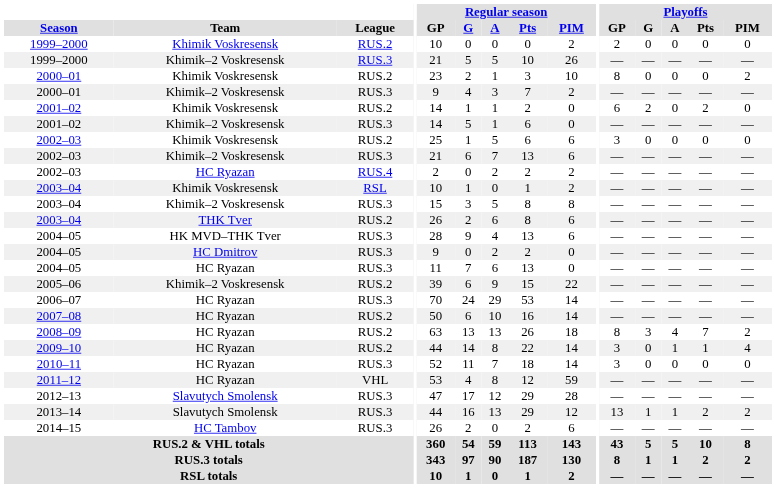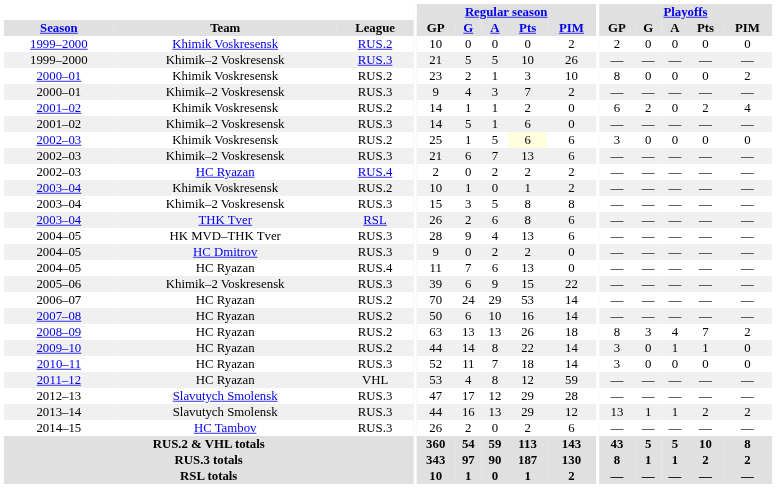 <table border="0" cellpadding="1" cellspacing="0" style="text-align:center; width:60em">
 <tr bgcolor="#e0e0e0">
 <th colspan="3" bgcolor="#ffffff"></th>
 <th rowspan="99" bgcolor="#ffffff"></th>
 <th colspan="5"><a href='#'>Regular season</a></th>
 <th rowspan="99" bgcolor="#ffffff"></th>
 <th colspan="5"><a href='#'>Playoffs</a></th>
 </tr>
 <tr bgcolor="#e0e0e0">
 <th><a href='#'>Season</a></th>
 <th>Team</th>
 <th>League</th>
 <th>GP</th>
 <th><a href='#'>G</a></th>
 <th><a href='#'>A</a></th>
 <th><a href='#'>Pts</a></th>
 <th><a href='#'>PIM</a></th>
 <th>GP</th>
 <th>G</th>
 <th>A</th>
 <th>Pts</th>
 <th>PIM</th>
 </tr>
 <tr>
 <td><a href='#'>1999–2000</a></td>
 <td><a href='#'>Khimik Voskresensk</a></td>
 <td><a href='#'>RUS.2</a></td>
 <td>10</td>
 <td>0</td>
 <td>0</td>
 <td>0</td>
 <td>2</td>
 <td>2</td>
 <td>0</td>
 <td>0</td>
 <td>0</td>
 <td>0</td>
 </tr>
 <tr bgcolor="#f0f0f0">
 <td>1999–2000</td>
 <td>Khimik–2 Voskresensk</td>
 <td><a href='#'>RUS.3</a></td>
 <td>21</td>
 <td>5</td>
 <td>5</td>
 <td>10</td>
 <td>26</td>
 <td>—</td>
 <td>—</td>
 <td>—</td>
 <td>—</td>
 <td>—</td>
 </tr>
 <tr>
 <td><a href='#'>2000–01</a></td>
 <td>Khimik Voskresensk</td>
 <td>RUS.2</td>
 <td>23</td>
 <td>2</td>
 <td>1</td>
 <td>3</td>
 <td>10</td>
 <td>8</td>
 <td>0</td>
 <td>0</td>
 <td>0</td>
 <td>2</td>
 </tr>
 <tr bgcolor="#f0f0f0">
 <td>2000–01</td>
 <td>Khimik–2 Voskresensk</td>
 <td>RUS.3</td>
 <td>9</td>
 <td>4</td>
 <td>3</td>
 <td>7</td>
 <td>2</td>
 <td>—</td>
 <td>—</td>
 <td>—</td>
 <td>—</td>
 <td>—</td>
 </tr>
 <tr>
 <td><a href='#'>2001–02</a></td>
 <td>Khimik Voskresensk</td>
 <td>RUS.2</td>
 <td>14</td>
 <td>1</td>
 <td>1</td>
 <td>2</td>
 <td>0</td>
 <td>6</td>
 <td>2</td>
 <td>0</td>
 <td>2</td>
-<td>0</td>
+<td>4</td>
 </tr>
 <tr bgcolor="#f0f0f0">
 <td>2001–02</td>
 <td>Khimik–2 Voskresensk</td>
 <td>RUS.3</td>
 <td>14</td>
 <td>5</td>
 <td>1</td>
 <td>6</td>
 <td>0</td>
 <td>—</td>
 <td>—</td>
 <td>—</td>
 <td>—</td>
 <td>—</td>
 </tr>
 <tr>
 <td><a href='#'>2002–03</a></td>
 <td>Khimik Voskresensk</td>
 <td>RUS.2</td>
 <td>25</td>
 <td>1</td>
 <td>5</td>
-<td>6</td>
+<td style="background: lightyellow;">6</td>
 <td>6</td>
 <td>3</td>
 <td>0</td>
 <td>0</td>
 <td>0</td>
 <td>0</td>
 </tr>
 <tr bgcolor="#f0f0f0">
 <td>2002–03</td>
 <td>Khimik–2 Voskresensk</td>
 <td>RUS.3</td>
 <td>21</td>
 <td>6</td>
 <td>7</td>
 <td>13</td>
 <td>6</td>
 <td>—</td>
 <td>—</td>
 <td>—</td>
 <td>—</td>
 <td>—</td>
 </tr>
 <tr>
 <td>2002–03</td>
 <td><a href='#'>HC Ryazan</a></td>
 <td><a href='#'>RUS.4</a></td>
 <td>2</td>
 <td>0</td>
 <td>2</td>
 <td>2</td>
 <td>2</td>
 <td>—</td>
 <td>—</td>
 <td>—</td>
 <td>—</td>
 <td>—</td>
 </tr>
 <tr bgcolor="#f0f0f0">
 <td><a href='#'>2003–04</a></td>
 <td>Khimik Voskresensk</td>
-<td><a href='#'>RSL</a></td>
+<td>RUS.2</td>
 <td>10</td>
 <td>1</td>
 <td>0</td>
 <td>1</td>
 <td>2</td>
 <td>—</td>
 <td>—</td>
 <td>—</td>
 <td>—</td>
 <td>—</td>
 </tr>
 <tr>
 <td>2003–04</td>
 <td>Khimik–2 Voskresensk</td>
 <td>RUS.3</td>
 <td>15</td>
 <td>3</td>
 <td>5</td>
 <td>8</td>
 <td>8</td>
 <td>—</td>
 <td>—</td>
 <td>—</td>
 <td>—</td>
 <td>—</td>
 </tr>
 <tr bgcolor="#f0f0f0">
 <td><a href='#'>2003–04</a></td>
 <td><a href='#'>THK Tver</a></td>
-<td>RUS.2</td>
+<td><a href='#'>RSL</a></td>
 <td>26</td>
 <td>2</td>
 <td>6</td>
 <td>8</td>
 <td>6</td>
 <td>—</td>
 <td>—</td>
 <td>—</td>
 <td>—</td>
 <td>—</td>
 </tr>
 <tr>
 <td>2004–05</td>
 <td>HK MVD–THK Tver</td>
 <td>RUS.3</td>
 <td>28</td>
 <td>9</td>
 <td>4</td>
 <td>13</td>
 <td>6</td>
 <td>—</td>
 <td>—</td>
 <td>—</td>
 <td>—</td>
 <td>—</td>
 </tr>
 <tr bgcolor="#f0f0f0">
 <td>2004–05</td>
 <td><a href='#'>HC Dmitrov</a></td>
 <td>RUS.3</td>
 <td>9</td>
 <td>0</td>
 <td>2</td>
 <td>2</td>
 <td>0</td>
 <td>—</td>
 <td>—</td>
 <td>—</td>
 <td>—</td>
 <td>—</td>
 </tr>
 <tr>
 <td>2004–05</td>
 <td>HC Ryazan</td>
-<td>RUS.3</td>
+<td>RUS.4</td>
 <td>11</td>
 <td>7</td>
 <td>6</td>
 <td>13</td>
 <td>0</td>
 <td>—</td>
 <td>—</td>
 <td>—</td>
 <td>—</td>
 <td>—</td>
 </tr>
 <tr bgcolor="#f0f0f0">
 <td>2005–06</td>
 <td>Khimik–2 Voskresensk</td>
-<td>RUS.2</td>
+<td>RUS.3</td>
 <td>39</td>
 <td>6</td>
 <td>9</td>
 <td>15</td>
 <td>22</td>
 <td>—</td>
 <td>—</td>
 <td>—</td>
 <td>—</td>
 <td>—</td>
 </tr>
 <tr>
 <td>2006–07</td>
 <td>HC Ryazan</td>
-<td>RUS.3</td>
+<td>RUS.2</td>
 <td>70</td>
 <td>24</td>
 <td>29</td>
 <td>53</td>
 <td>14</td>
 <td>—</td>
 <td>—</td>
 <td>—</td>
 <td>—</td>
 <td>—</td>
 </tr>
 <tr bgcolor="#f0f0f0">
 <td><a href='#'>2007–08</a></td>
 <td>HC Ryazan</td>
 <td>RUS.2</td>
 <td>50</td>
 <td>6</td>
 <td>10</td>
 <td>16</td>
 <td>14</td>
 <td>—</td>
 <td>—</td>
 <td>—</td>
 <td>—</td>
 <td>—</td>
 </tr>
 <tr>
 <td><a href='#'>2008–09</a></td>
 <td>HC Ryazan</td>
 <td>RUS.2</td>
 <td>63</td>
 <td>13</td>
 <td>13</td>
 <td>26</td>
 <td>18</td>
 <td>8</td>
 <td>3</td>
 <td>4</td>
 <td>7</td>
 <td>2</td>
 </tr>
 <tr bgcolor="#f0f0f0">
 <td><a href='#'>2009–10</a></td>
 <td>HC Ryazan</td>
 <td>RUS.2</td>
 <td>44</td>
 <td>14</td>
 <td>8</td>
 <td>22</td>
 <td>14</td>
 <td>3</td>
 <td>0</td>
 <td>1</td>
 <td>1</td>
-<td>4</td>
+<td>0</td>
 </tr>
 <tr>
 <td><a href='#'>2010–11</a></td>
 <td>HC Ryazan</td>
 <td>RUS.3</td>
 <td>52</td>
 <td>11</td>
 <td>7</td>
 <td>18</td>
 <td>14</td>
 <td>3</td>
 <td>0</td>
 <td>0</td>
 <td>0</td>
 <td>0</td>
 </tr>
 <tr bgcolor="#f0f0f0">
 <td><a href='#'>2011–12</a></td>
 <td>HC Ryazan</td>
 <td>VHL</td>
 <td>53</td>
 <td>4</td>
 <td>8</td>
 <td>12</td>
 <td>59</td>
 <td>—</td>
 <td>—</td>
 <td>—</td>
 <td>—</td>
 <td>—</td>
 </tr>
 <tr>
 <td>2012–13</td>
 <td><a href='#'>Slavutych Smolensk</a></td>
 <td>RUS.3</td>
 <td>47</td>
 <td>17</td>
 <td>12</td>
 <td>29</td>
 <td>28</td>
 <td>—</td>
 <td>—</td>
 <td>—</td>
 <td>—</td>
 <td>—</td>
 </tr>
 <tr bgcolor="#f0f0f0">
 <td>2013–14</td>
 <td>Slavutych Smolensk</td>
 <td>RUS.3</td>
 <td>44</td>
 <td>16</td>
 <td>13</td>
 <td>29</td>
 <td>12</td>
 <td>13</td>
 <td>1</td>
 <td>1</td>
 <td>2</td>
 <td>2</td>
 </tr>
 <tr>
 <td>2014–15</td>
 <td><a href='#'>HC Tambov</a></td>
 <td>RUS.3</td>
 <td>26</td>
 <td>2</td>
 <td>0</td>
 <td>2</td>
 <td>6</td>
 <td>—</td>
 <td>—</td>
 <td>—</td>
 <td>—</td>
 <td>—</td>
 </tr>
 <tr bgcolor="#e0e0e0">
 <th colspan="3">RUS.2 & VHL totals</th>
 <th>360</th>
 <th>54</th>
 <th>59</th>
 <th>113</th>
 <th>143</th>
 <th>43</th>
 <th>5</th>
 <th>5</th>
 <th>10</th>
 <th>8</th>
 </tr>
 <tr bgcolor="#e0e0e0">
 <th colspan="3">RUS.3 totals</th>
 <th>343</th>
 <th>97</th>
 <th>90</th>
 <th>187</th>
 <th>130</th>
 <th>8</th>
 <th>1</th>
 <th>1</th>
 <th>2</th>
 <th>2</th>
 </tr>
 <tr bgcolor="#e0e0e0">
 <th colspan="3">RSL totals</th>
 <th>10</th>
 <th>1</th>
 <th>0</th>
 <th>1</th>
 <th>2</th>
 <th>—</th>
 <th>—</th>
 <th>—</th>
 <th>—</th>
 <th>—</th>
 </tr>
 </table>
